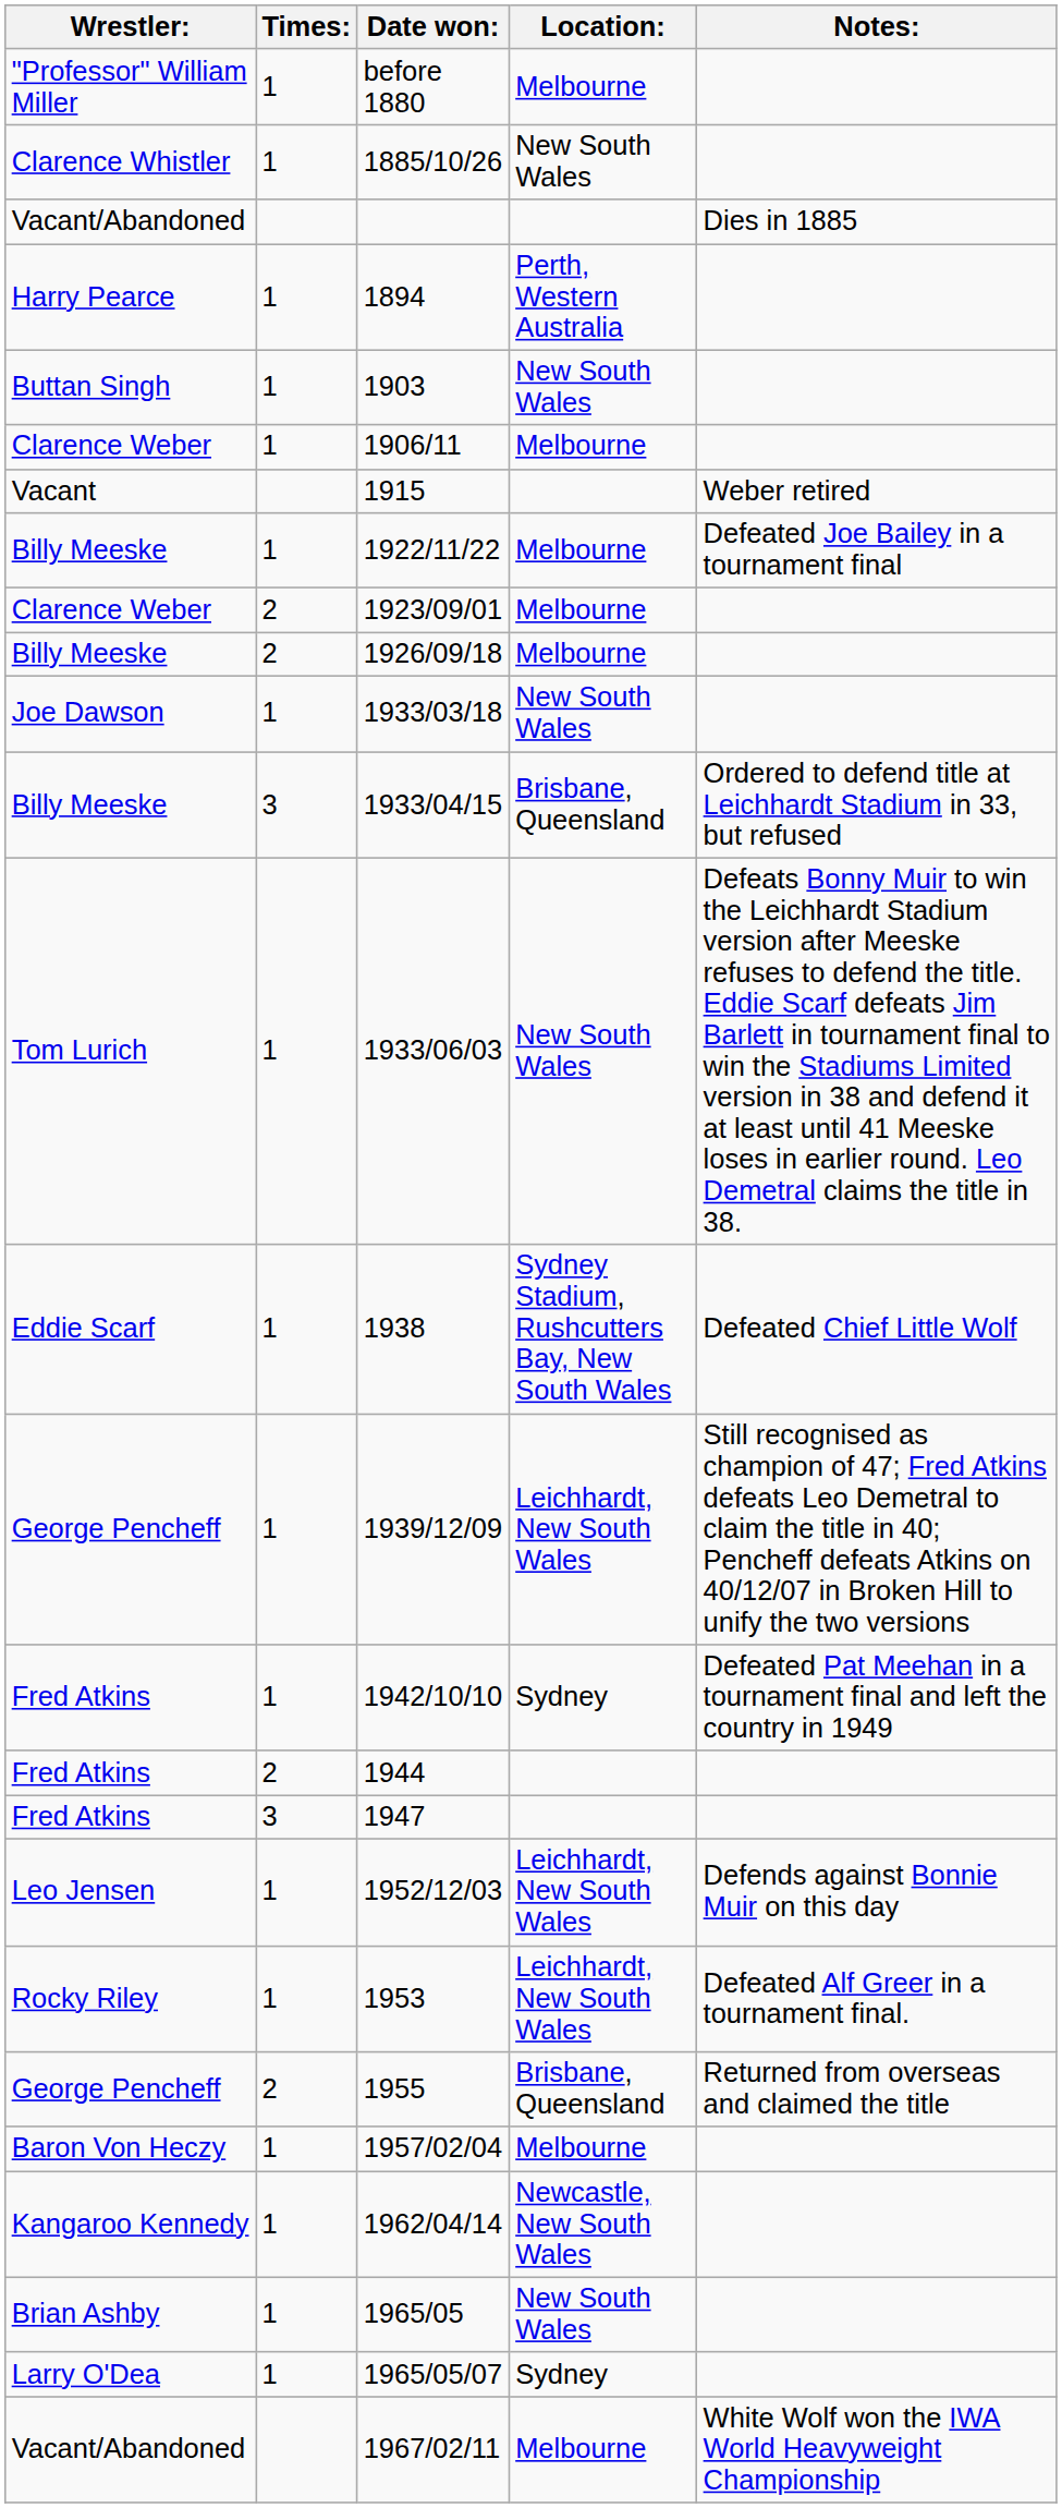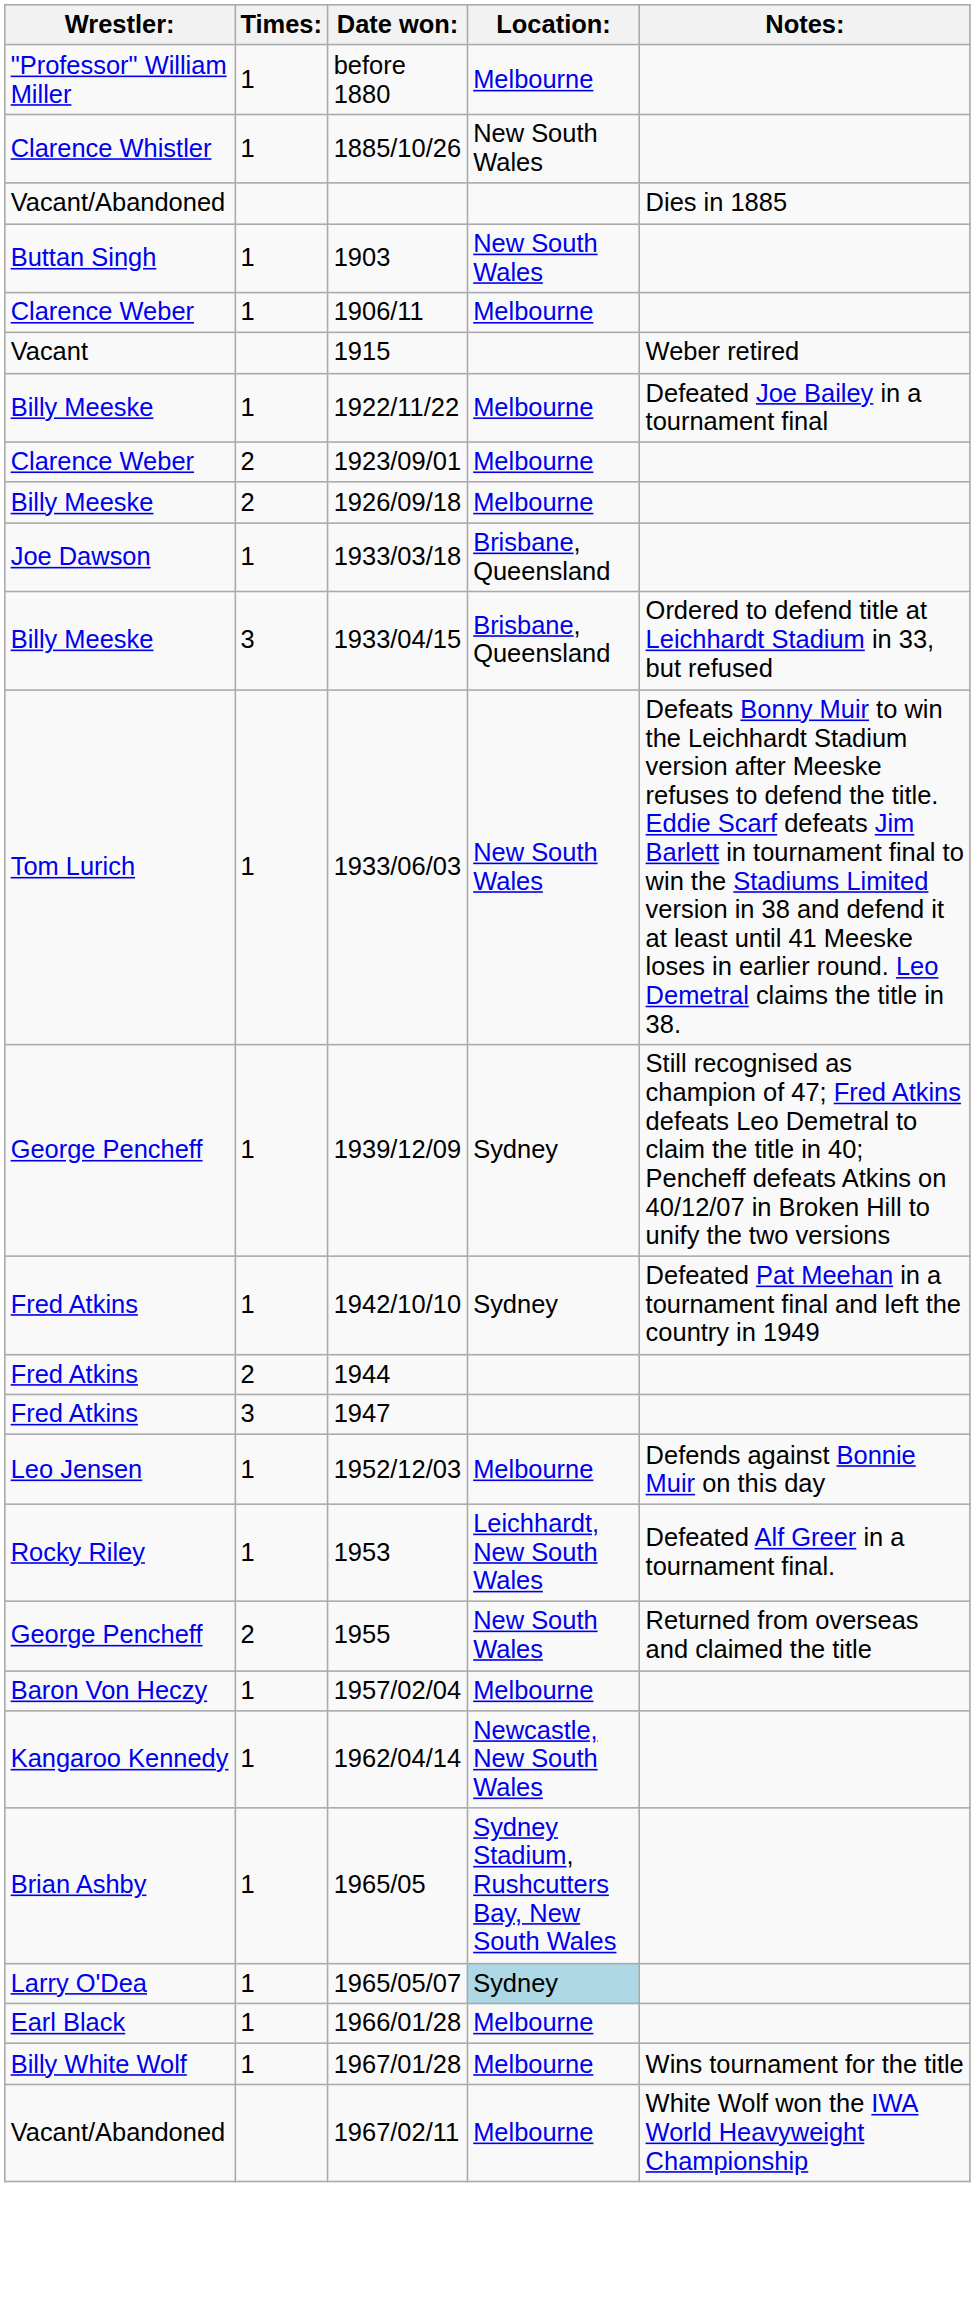 <table class="wikitable">
 <tr>
 <th>Wrestler:</th>
 <th>Times:</th>
 <th>Date won:</th>
 <th>Location:</th>
 <th>Notes:</th>
 </tr>
 <tr>
 <td><a href='#'>"Professor" William Miller</a></td>
 <td>1</td>
 <td>before 1880</td>
 <td><a href='#'>Melbourne</a></td>
 <td></td>
 </tr>
 <tr>
 <td><a href='#'>Clarence Whistler</a></td>
 <td>1</td>
 <td>1885/10/26</td>
 <td>New South Wales</td>
 <td></td>
 </tr>
 <tr>
 <td>Vacant/Abandoned</td>
 <td></td>
 <td></td>
 <td></td>
 <td>Dies in 1885</td>
-</tr>
-<tr>
-<td><a href='#'>Harry Pearce</a></td>
-<td>1</td>
-<td>1894</td>
-<td><a href='#'>Perth, Western Australia</a></td>
-<td></td>
 </tr>
 <tr>
 <td><a href='#'>Buttan Singh</a></td>
 <td>1</td>
 <td>1903</td>
 <td><a href='#'>New South Wales</a></td>
 <td></td>
 </tr>
 <tr>
 <td><a href='#'>Clarence Weber</a></td>
 <td>1</td>
 <td>1906/11</td>
 <td><a href='#'>Melbourne</a></td>
 <td></td>
 </tr>
 <tr>
 <td>Vacant</td>
 <td></td>
 <td>1915</td>
 <td></td>
 <td>Weber retired</td>
 </tr>
 <tr>
 <td><a href='#'>Billy Meeske</a></td>
 <td>1</td>
 <td>1922/11/22</td>
 <td><a href='#'>Melbourne</a></td>
 <td>Defeated <a href='#'>Joe Bailey</a> in a tournament final</td>
 </tr>
 <tr>
 <td><a href='#'>Clarence Weber</a></td>
 <td>2</td>
 <td>1923/09/01</td>
 <td><a href='#'>Melbourne</a></td>
 <td></td>
 </tr>
 <tr>
 <td><a href='#'>Billy Meeske</a></td>
 <td>2</td>
 <td>1926/09/18</td>
 <td><a href='#'>Melbourne</a></td>
 <td></td>
 </tr>
 <tr>
 <td><a href='#'>Joe Dawson</a></td>
 <td>1</td>
 <td>1933/03/18</td>
-<td><a href='#'>New South Wales</a></td>
+<td><a href='#'>Brisbane</a>, Queensland</td>
 <td></td>
 </tr>
 <tr>
 <td><a href='#'>Billy Meeske</a></td>
 <td>3</td>
 <td>1933/04/15</td>
 <td><a href='#'>Brisbane</a>, Queensland</td>
 <td>Ordered to defend title at <a href='#'>Leichhardt Stadium</a> in 33, but refused</td>
 </tr>
 <tr>
 <td><a href='#'>Tom Lurich</a></td>
 <td>1</td>
 <td>1933/06/03</td>
 <td><a href='#'>New South Wales</a></td>
 <td>Defeats <a href='#'>Bonny Muir</a> to win the Leichhardt Stadium version after Meeske refuses to defend the title. <a href='#'>Eddie Scarf</a> defeats <a href='#'>Jim Barlett</a> in tournament final to win the <a href='#'>Stadiums Limited</a> version in 38 and defend it at least until 41 Meeske loses in earlier round. <a href='#'>Leo Demetral</a> claims the title in 38.</td>
 </tr>
 <tr>
-<td><a href='#'>Eddie Scarf</a></td>
-<td>1</td>
-<td>1938</td>
-<td><a href='#'>Sydney Stadium</a>, <a href='#'>Rushcutters Bay, New South Wales</a></td>
-<td>Defeated <a href='#'>Chief Little Wolf</a></td>
-</tr>
-<tr>
 <td><a href='#'>George Pencheff</a></td>
 <td>1</td>
 <td>1939/12/09</td>
-<td><a href='#'>Leichhardt, New South Wales</a></td>
+<td>Sydney</td>
 <td>Still recognised as champion of 47; <a href='#'>Fred Atkins</a> defeats Leo Demetral to claim the title in 40; Pencheff defeats Atkins on 40/12/07 in Broken Hill to unify the two versions</td>
 </tr>
 <tr>
 <td><a href='#'>Fred Atkins</a></td>
 <td>1</td>
 <td>1942/10/10</td>
 <td>Sydney</td>
 <td>Defeated <a href='#'>Pat Meehan</a> in a tournament final and left the country in 1949</td>
 </tr>
 <tr>
 <td><a href='#'>Fred Atkins</a></td>
 <td>2</td>
 <td>1944</td>
 <td></td>
 <td></td>
 </tr>
 <tr>
 <td><a href='#'>Fred Atkins</a></td>
 <td>3</td>
 <td>1947</td>
 <td></td>
 <td></td>
 </tr>
 <tr>
 <td><a href='#'>Leo Jensen</a></td>
 <td>1</td>
 <td>1952/12/03</td>
-<td><a href='#'>Leichhardt, New South Wales</a></td>
+<td><a href='#'>Melbourne</a></td>
 <td>Defends against <a href='#'>Bonnie Muir</a> on this day</td>
 </tr>
 <tr>
 <td><a href='#'>Rocky Riley</a></td>
 <td>1</td>
 <td>1953</td>
 <td><a href='#'>Leichhardt, New South Wales</a></td>
 <td>Defeated <a href='#'>Alf Greer</a> in a tournament final.</td>
 </tr>
 <tr>
 <td><a href='#'>George Pencheff</a></td>
 <td>2</td>
 <td>1955</td>
-<td><a href='#'>Brisbane</a>, Queensland</td>
+<td><a href='#'>New South Wales</a></td>
 <td>Returned from overseas and claimed the title</td>
 </tr>
 <tr>
 <td><a href='#'>Baron Von Heczy</a></td>
 <td>1</td>
 <td>1957/02/04</td>
 <td><a href='#'>Melbourne</a></td>
 <td></td>
 </tr>
 <tr>
 <td><a href='#'>Kangaroo Kennedy</a></td>
 <td>1</td>
 <td>1962/04/14</td>
 <td><a href='#'>Newcastle, New South Wales</a></td>
 <td></td>
 </tr>
 <tr>
 <td><a href='#'>Brian Ashby</a></td>
 <td>1</td>
 <td>1965/05</td>
-<td><a href='#'>New South Wales</a></td>
+<td><a href='#'>Sydney Stadium</a>, <a href='#'>Rushcutters Bay, New South Wales</a></td>
 <td></td>
 </tr>
 <tr>
 <td><a href='#'>Larry O'Dea</a></td>
 <td>1</td>
 <td>1965/05/07</td>
-<td>Sydney</td>
+<td style="background: lightblue;">Sydney</td>
 <td></td>
+</tr>
+<tr>
+<td><a href='#'>Earl Black</a></td>
+<td>1</td>
+<td>1966/01/28</td>
+<td><a href='#'>Melbourne</a></td>
+<td></td>
+</tr>
+<tr>
+<td><a href='#'>Billy White Wolf</a></td>
+<td>1</td>
+<td>1967/01/28</td>
+<td><a href='#'>Melbourne</a></td>
+<td>Wins tournament for the title</td>
 </tr>
 <tr>
 <td>Vacant/Abandoned</td>
 <td></td>
 <td>1967/02/11</td>
 <td><a href='#'>Melbourne</a></td>
 <td>White Wolf won the <a href='#'>IWA World Heavyweight Championship</a></td>
 </tr>
 </table>
